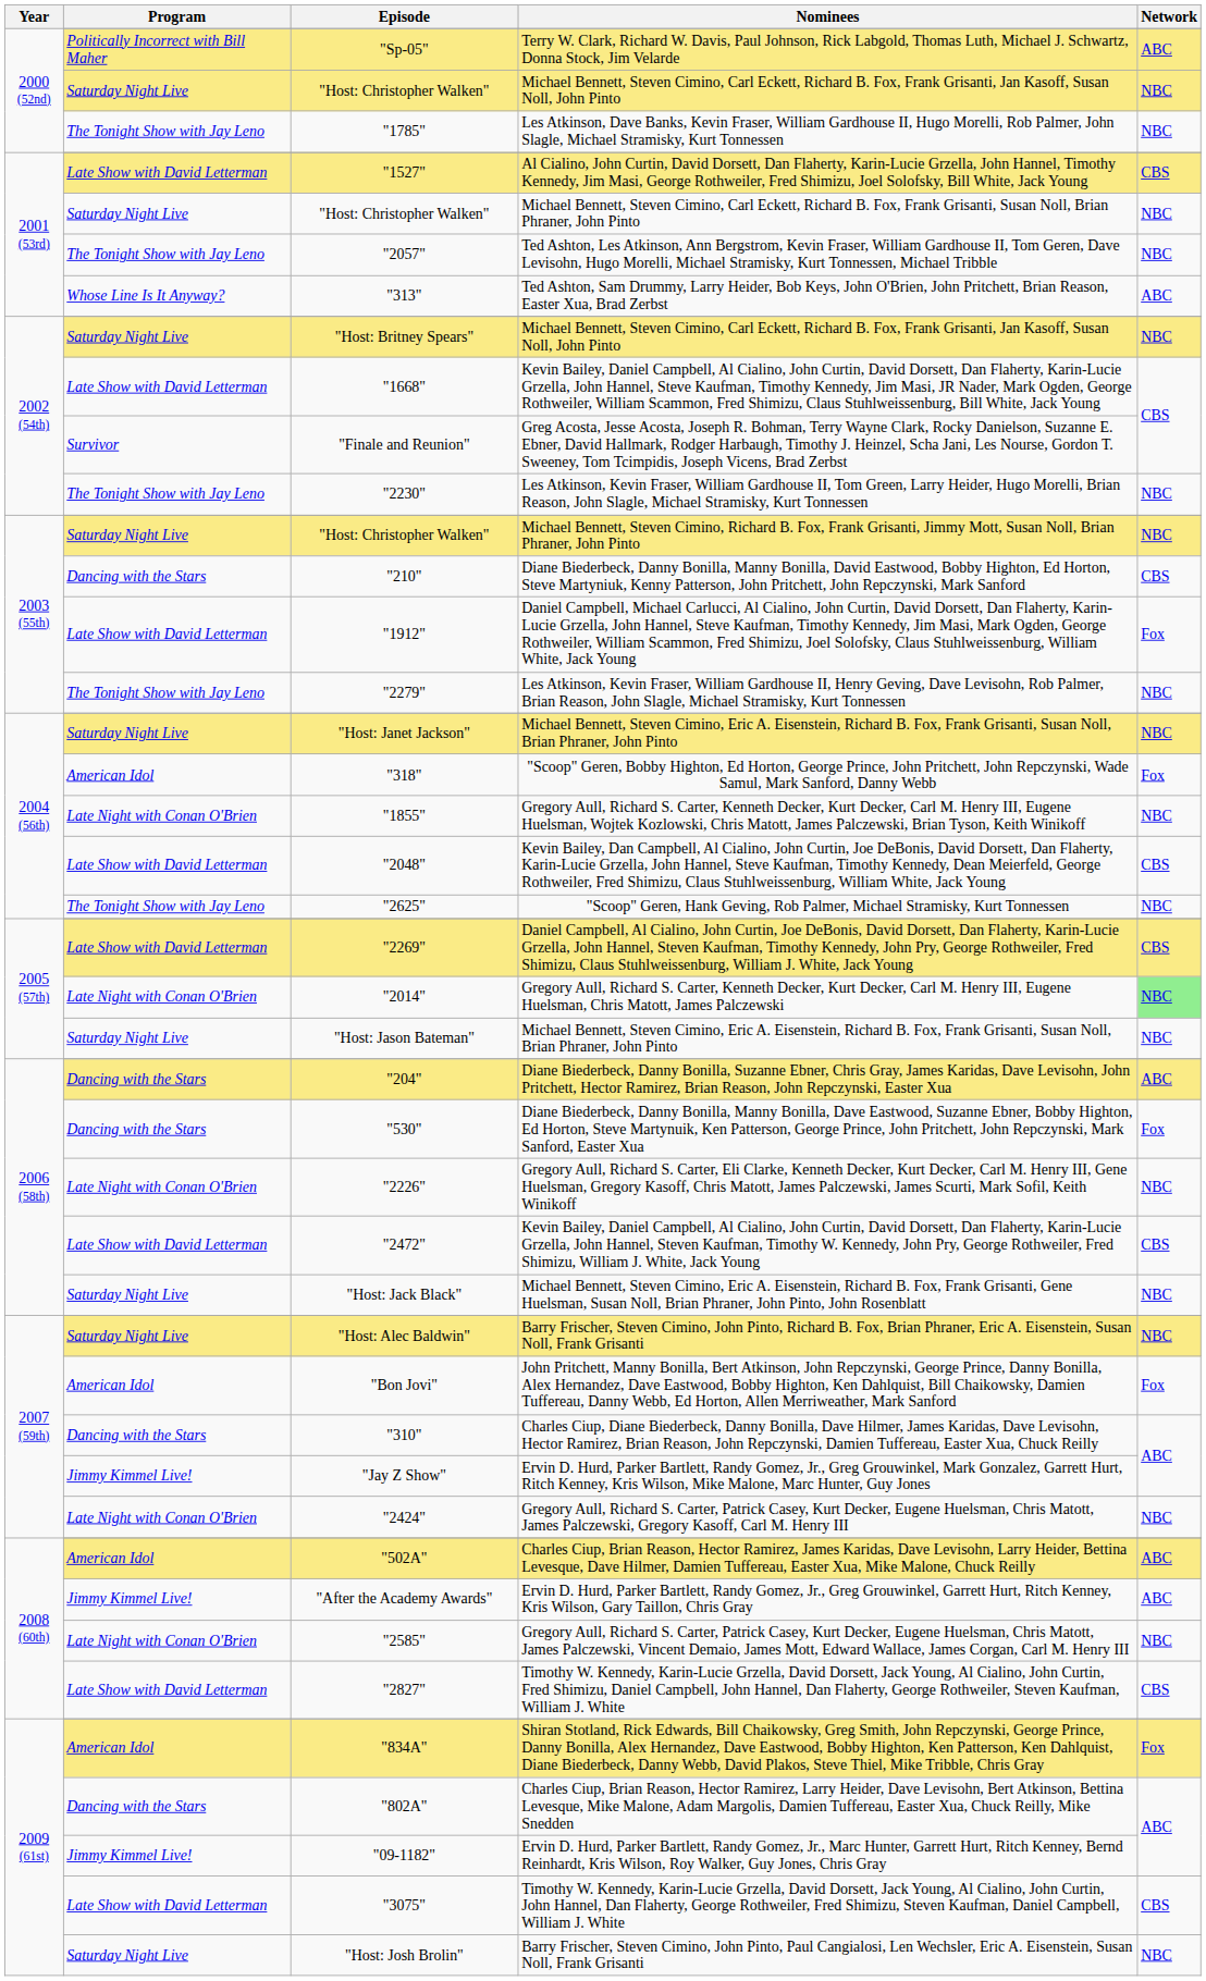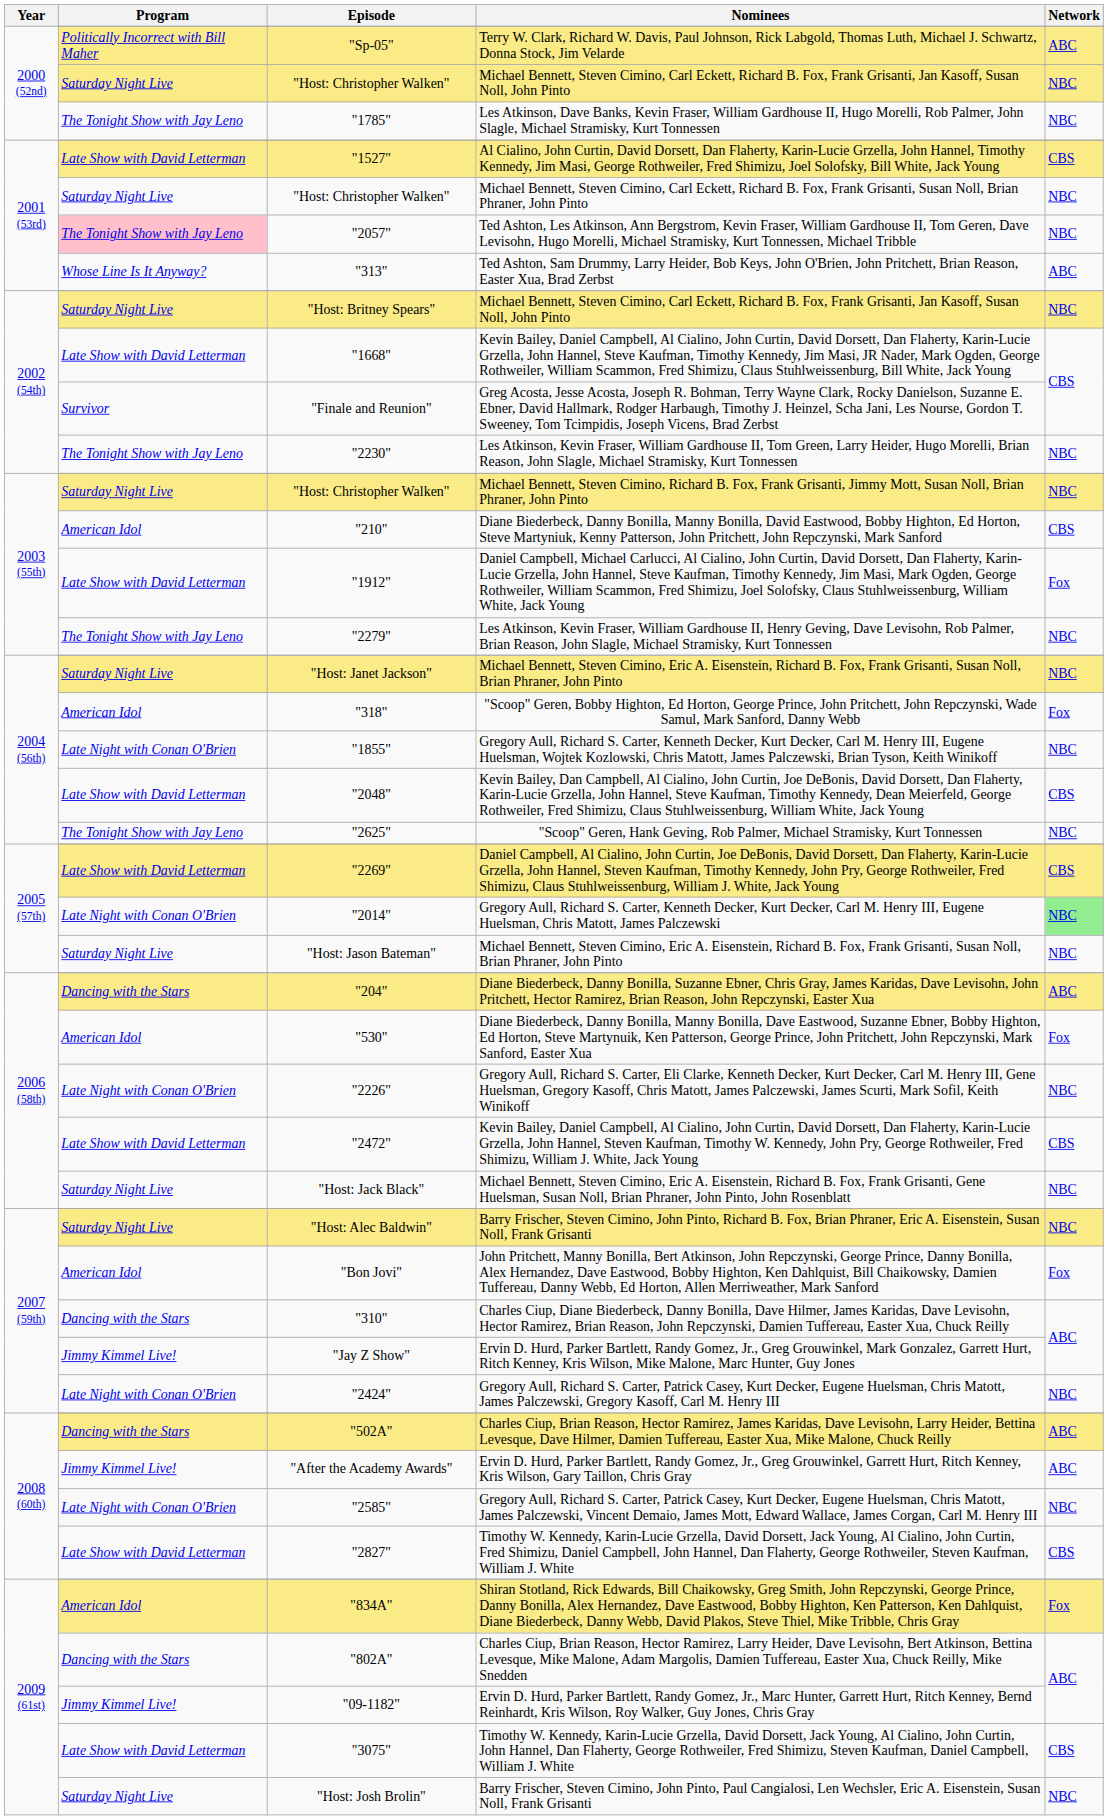 <table class="wikitable" style="width:100%">
 <tr bgcolor="#bebebe">
 <th width="5%">Year</th>
 <th width="20%">Program</th>
 <th width="20%">Episode</th>
 <th width="55%">Nominees</th>
 <th width="5%">Network</th>
 </tr>
 <tr>
 <td rowspan=4 style="text-align:center"><a href='#'>2000</a><br><small><a href='#'>(52nd)</a></small><br></td>
 </tr>
 <tr style="background:#FAEB86">
 <td><em><a href='#'>Politically Incorrect with Bill Maher</a></em></td>
 <td align=center>"Sp-05"</td>
 <td>Terry W. Clark, Richard W. Davis, Paul Johnson, Rick Labgold, Thomas Luth, Michael J. Schwartz, Donna Stock, Jim Velarde</td>
 <td><a href='#'>ABC</a></td>
 </tr>
 <tr style="background:#FAEB86">
 <td><em><a href='#'>Saturday Night Live</a></em></td>
 <td align=center>"Host: Christopher Walken"</td>
 <td>Michael Bennett, Steven Cimino, Carl Eckett, Richard B. Fox, Frank Grisanti, Jan Kasoff, Susan Noll, John Pinto</td>
 <td><a href='#'>NBC</a></td>
 </tr>
 <tr>
 <td><em><a href='#'>The Tonight Show with Jay Leno</a></em></td>
 <td align=center>"1785"</td>
 <td>Les Atkinson, Dave Banks, Kevin Fraser, William Gardhouse II, Hugo Morelli, Rob Palmer, John Slagle, Michael Stramisky, Kurt Tonnessen</td>
 <td><a href='#'>NBC</a></td>
 </tr>
 <tr>
 <td rowspan=5 style="text-align:center"><a href='#'>2001</a><br><small><a href='#'>(53rd)</a></small><br></td>
 </tr>
 <tr style="background:#FAEB86">
 <td><em><a href='#'>Late Show with David Letterman</a></em></td>
 <td align=center>"1527"</td>
 <td>Al Cialino, John Curtin, David Dorsett, Dan Flaherty, Karin-Lucie Grzella, John Hannel, Timothy Kennedy, Jim Masi, George Rothweiler, Fred Shimizu, Joel Solofsky, Bill White, Jack Young</td>
 <td><a href='#'>CBS</a></td>
 </tr>
 <tr>
 <td><em><a href='#'>Saturday Night Live</a></em></td>
 <td align=center>"Host: Christopher Walken"</td>
 <td>Michael Bennett, Steven Cimino, Carl Eckett, Richard B. Fox, Frank Grisanti, Susan Noll, Brian Phraner, John Pinto</td>
 <td><a href='#'>NBC</a></td>
 </tr>
 <tr>
-<td><em><a href='#'>The Tonight Show with Jay Leno</a></em></td>
+<td style="background: pink;"><em><a href='#'>The Tonight Show with Jay Leno</a></em></td>
 <td align=center>"2057"</td>
 <td>Ted Ashton, Les Atkinson, Ann Bergstrom, Kevin Fraser, William Gardhouse II, Tom Geren, Dave Levisohn, Hugo Morelli, Michael Stramisky, Kurt Tonnessen, Michael Tribble</td>
 <td><a href='#'>NBC</a></td>
 </tr>
 <tr>
 <td><em><a href='#'>Whose Line Is It Anyway?</a></em></td>
 <td align=center>"313"</td>
 <td>Ted Ashton, Sam Drummy, Larry Heider, Bob Keys, John O'Brien, John Pritchett, Brian Reason, Easter Xua, Brad Zerbst</td>
 <td><a href='#'>ABC</a></td>
 </tr>
 <tr>
 <td rowspan=5 style="text-align:center"><a href='#'>2002</a><br><small><a href='#'>(54th)</a></small><br></td>
 </tr>
 <tr style="background:#FAEB86">
 <td><em><a href='#'>Saturday Night Live</a></em></td>
 <td align=center>"Host: Britney Spears"</td>
 <td>Michael Bennett, Steven Cimino, Carl Eckett, Richard B. Fox, Frank Grisanti, Jan Kasoff, Susan Noll, John Pinto</td>
 <td><a href='#'>NBC</a></td>
 </tr>
 <tr>
 <td><em><a href='#'>Late Show with David Letterman</a></em></td>
 <td align=center>"1668"</td>
 <td>Kevin Bailey, Daniel Campbell, Al Cialino, John Curtin, David Dorsett, Dan Flaherty, Karin-Lucie Grzella, John Hannel, Steve Kaufman, Timothy Kennedy, Jim Masi, JR Nader, Mark Ogden, George Rothweiler, William Scammon, Fred Shimizu, Claus Stuhlweissenburg, Bill White, Jack Young</td>
 <td rowspan=2><a href='#'>CBS</a></td>
 </tr>
 <tr>
 <td><em><a href='#'>Survivor</a></em></td>
 <td align=center>"Finale and Reunion"</td>
 <td>Greg Acosta, Jesse Acosta, Joseph R. Bohman, Terry Wayne Clark, Rocky Danielson, Suzanne E. Ebner, David Hallmark, Rodger Harbaugh, Timothy J. Heinzel, Scha Jani, Les Nourse, Gordon T. Sweeney, Tom Tcimpidis, Joseph Vicens, Brad Zerbst</td>
 </tr>
 <tr>
 <td><em><a href='#'>The Tonight Show with Jay Leno</a></em></td>
 <td align=center>"2230"</td>
 <td>Les Atkinson, Kevin Fraser, William Gardhouse II, Tom Green, Larry Heider, Hugo Morelli, Brian Reason, John Slagle, Michael Stramisky, Kurt Tonnessen</td>
 <td><a href='#'>NBC</a></td>
 </tr>
 <tr>
 <td rowspan=5 style="text-align:center"><a href='#'>2003</a><br><small><a href='#'>(55th)</a></small><br></td>
 </tr>
 <tr style="background:#FAEB86">
 <td><em><a href='#'>Saturday Night Live</a></em></td>
 <td align=center>"Host: Christopher Walken"</td>
 <td>Michael Bennett, Steven Cimino, Richard B. Fox, Frank Grisanti, Jimmy Mott, Susan Noll, Brian Phraner, John Pinto</td>
 <td><a href='#'>NBC</a></td>
 </tr>
 <tr>
-<td><em><a href='#'>Dancing with the Stars</a></em></td>
+<td><em><a href='#'>American Idol</a></em></td>
 <td align=center>"210"</td>
 <td>Diane Biederbeck, Danny Bonilla, Manny Bonilla, David Eastwood, Bobby Highton, Ed Horton, Steve Martyniuk, Kenny Patterson, John Pritchett, John Repczynski, Mark Sanford</td>
 <td><a href='#'>CBS</a></td>
 </tr>
 <tr>
 <td><em><a href='#'>Late Show with David Letterman</a></em></td>
 <td align=center>"1912"</td>
 <td>Daniel Campbell, Michael Carlucci, Al Cialino, John Curtin, David Dorsett, Dan Flaherty, Karin-Lucie Grzella, John Hannel, Steve Kaufman, Timothy Kennedy, Jim Masi, Mark Ogden, George Rothweiler, William Scammon, Fred Shimizu, Joel Solofsky, Claus Stuhlweissenburg, William White, Jack Young</td>
 <td><a href='#'>Fox</a></td>
 </tr>
 <tr>
 <td><em><a href='#'>The Tonight Show with Jay Leno</a></em></td>
 <td align=center>"2279"</td>
 <td>Les Atkinson, Kevin Fraser, William Gardhouse II, Henry Geving, Dave Levisohn, Rob Palmer, Brian Reason, John Slagle, Michael Stramisky, Kurt Tonnessen</td>
 <td><a href='#'>NBC</a></td>
 </tr>
 <tr>
 <td rowspan=6 style="text-align:center"><a href='#'>2004</a><br><small><a href='#'>(56th)</a></small><br></td>
 </tr>
 <tr style="background:#FAEB86">
 <td><em><a href='#'>Saturday Night Live</a></em></td>
 <td align=center>"Host: Janet Jackson"</td>
 <td>Michael Bennett, Steven Cimino, Eric A. Eisenstein, Richard B. Fox, Frank Grisanti, Susan Noll, Brian Phraner, John Pinto</td>
 <td><a href='#'>NBC</a></td>
 </tr>
 <tr>
 <td><em><a href='#'>American Idol</a></em></td>
 <td align=center>"318"</td>
 <td Diane Biederbeck, Danny Bonilla, David Eastwood, Suzanne Ebner, Tom align=center>"Scoop" Geren, Bobby Highton, Ed Horton, George Prince, John Pritchett, John Repczynski, Wade Samul, Mark Sanford, Danny Webb</td>
 <td><a href='#'>Fox</a></td>
 </tr>
 <tr>
 <td><em><a href='#'>Late Night with Conan O'Brien</a></em></td>
 <td align=center>"1855"</td>
 <td>Gregory Aull, Richard S. Carter, Kenneth Decker, Kurt Decker, Carl M. Henry III, Eugene Huelsman, Wojtek Kozlowski, Chris Matott, James Palczewski, Brian Tyson, Keith Winikoff</td>
 <td><a href='#'>NBC</a></td>
 </tr>
 <tr>
 <td><em><a href='#'>Late Show with David Letterman</a></em></td>
 <td align=center>"2048"</td>
 <td>Kevin Bailey, Dan Campbell, Al Cialino, John Curtin, Joe DeBonis, David Dorsett, Dan Flaherty, Karin-Lucie Grzella, John Hannel, Steve Kaufman, Timothy Kennedy, Dean Meierfeld, George Rothweiler, Fred Shimizu, Claus Stuhlweissenburg, William White, Jack Young</td>
 <td><a href='#'>CBS</a></td>
 </tr>
 <tr>
 <td><em><a href='#'>The Tonight Show with Jay Leno</a></em></td>
 <td align=center>"2625"</td>
 <td Les Atkinson, Dave Banks, Kevin Fraser, Jack Gagne, William Gardhouse II, Tom align=center>"Scoop" Geren, Hank Geving, Rob Palmer, Michael Stramisky, Kurt Tonnessen</td>
 <td><a href='#'>NBC</a></td>
 </tr>
 <tr>
 <td rowspan=4 style="text-align:center"><a href='#'>2005</a><br><small><a href='#'>(57th)</a></small><br></td>
 </tr>
 <tr style="background:#FAEB86">
 <td><em><a href='#'>Late Show with David Letterman</a></em></td>
 <td align=center>"2269"</td>
 <td>Daniel Campbell, Al Cialino, John Curtin, Joe DeBonis, David Dorsett, Dan Flaherty, Karin-Lucie Grzella, John Hannel, Steven Kaufman, Timothy Kennedy, John Pry, George Rothweiler, Fred Shimizu, Claus Stuhlweissenburg, William J. White, Jack Young</td>
 <td><a href='#'>CBS</a></td>
 </tr>
 <tr>
 <td><em><a href='#'>Late Night with Conan O'Brien</a></em></td>
 <td align=center>"2014"</td>
 <td>Gregory Aull, Richard S. Carter, Kenneth Decker, Kurt Decker, Carl M. Henry III, Eugene Huelsman, Chris Matott, James Palczewski</td>
 <td style="background: lightgreen;"><a href='#'>NBC</a></td>
 </tr>
 <tr>
 <td><em><a href='#'>Saturday Night Live</a></em></td>
 <td align=center>"Host: Jason Bateman"</td>
 <td>Michael Bennett, Steven Cimino, Eric A. Eisenstein, Richard B. Fox, Frank Grisanti, Susan Noll, Brian Phraner, John Pinto</td>
 <td><a href='#'>NBC</a></td>
 </tr>
 <tr>
 <td rowspan=6 style="text-align:center"><a href='#'>2006</a><br><small><a href='#'>(58th)</a></small><br></td>
 </tr>
 <tr style="background:#FAEB86">
 <td><em><a href='#'>Dancing with the Stars</a></em></td>
 <td align=center>"204"</td>
 <td>Diane Biederbeck, Danny Bonilla, Suzanne Ebner, Chris Gray, James Karidas, Dave Levisohn, John Pritchett, Hector Ramirez, Brian Reason, John Repczynski, Easter Xua</td>
 <td><a href='#'>ABC</a></td>
 </tr>
 <tr>
-<td><em><a href='#'>Dancing with the Stars</a></em></td>
+<td><em><a href='#'>American Idol</a></em></td>
 <td align=center>"530"</td>
 <td>Diane Biederbeck, Danny Bonilla, Manny Bonilla, Dave Eastwood, Suzanne Ebner, Bobby Highton, Ed Horton, Steve Martynuik, Ken Patterson, George Prince, John Pritchett, John Repczynski, Mark Sanford, Easter Xua</td>
 <td><a href='#'>Fox</a></td>
 </tr>
 <tr>
 <td><em><a href='#'>Late Night with Conan O'Brien</a></em></td>
 <td align=center>"2226"</td>
 <td>Gregory Aull, Richard S. Carter, Eli Clarke, Kenneth Decker, Kurt Decker, Carl M. Henry III, Gene Huelsman, Gregory Kasoff, Chris Matott, James Palczewski, James Scurti, Mark Sofil, Keith Winikoff</td>
 <td><a href='#'>NBC</a></td>
 </tr>
 <tr>
 <td><em><a href='#'>Late Show with David Letterman</a></em></td>
 <td align=center>"2472"</td>
 <td>Kevin Bailey, Daniel Campbell, Al Cialino, John Curtin, David Dorsett, Dan Flaherty, Karin-Lucie Grzella, John Hannel, Steven Kaufman, Timothy W. Kennedy, John Pry, George Rothweiler, Fred Shimizu, William J. White, Jack Young</td>
 <td><a href='#'>CBS</a></td>
 </tr>
 <tr>
 <td><em><a href='#'>Saturday Night Live</a></em></td>
 <td align=center>"Host: Jack Black"</td>
 <td>Michael Bennett, Steven Cimino, Eric A. Eisenstein, Richard B. Fox, Frank Grisanti, Gene Huelsman, Susan Noll, Brian Phraner, John Pinto, John Rosenblatt</td>
 <td><a href='#'>NBC</a></td>
 </tr>
 <tr>
 <td rowspan=6 style="text-align:center"><a href='#'>2007</a><br><small><a href='#'>(59th)</a></small><br></td>
 </tr>
 <tr style="background:#FAEB86">
 <td><em><a href='#'>Saturday Night Live</a></em></td>
 <td align=center>"Host: Alec Baldwin"</td>
 <td>Barry Frischer, Steven Cimino, John Pinto, Richard B. Fox, Brian Phraner, Eric A. Eisenstein, Susan Noll, Frank Grisanti</td>
 <td><a href='#'>NBC</a></td>
 </tr>
 <tr>
 <td><em><a href='#'>American Idol</a></em></td>
 <td align=center>"Bon Jovi"</td>
 <td>John Pritchett, Manny Bonilla, Bert Atkinson, John Repczynski, George Prince, Danny Bonilla, Alex Hernandez, Dave Eastwood, Bobby Highton, Ken Dahlquist, Bill Chaikowsky, Damien Tuffereau, Danny Webb, Ed Horton, Allen Merriweather, Mark Sanford</td>
 <td><a href='#'>Fox</a></td>
 </tr>
 <tr>
 <td><em><a href='#'>Dancing with the Stars</a></em></td>
 <td align=center>"310"</td>
 <td>Charles Ciup, Diane Biederbeck, Danny Bonilla, Dave Hilmer, James Karidas, Dave Levisohn, Hector Ramirez, Brian Reason, John Repczynski, Damien Tuffereau, Easter Xua, Chuck Reilly</td>
 <td rowspan=2><a href='#'>ABC</a></td>
 </tr>
 <tr>
 <td><em><a href='#'>Jimmy Kimmel Live!</a></em></td>
 <td align=center>"Jay Z Show"</td>
 <td>Ervin D. Hurd, Parker Bartlett, Randy Gomez, Jr., Greg Grouwinkel, Mark Gonzalez, Garrett Hurt, Ritch Kenney, Kris Wilson, Mike Malone, Marc Hunter, Guy Jones</td>
 </tr>
 <tr>
 <td><em><a href='#'>Late Night with Conan O'Brien</a></em></td>
 <td align=center>"2424"</td>
 <td>Gregory Aull, Richard S. Carter, Patrick Casey, Kurt Decker, Eugene Huelsman, Chris Matott, James Palczewski, Gregory Kasoff, Carl M. Henry III</td>
 <td><a href='#'>NBC</a></td>
 </tr>
 <tr>
 <td rowspan=5 style="text-align:center"><a href='#'>2008</a><br><small><a href='#'>(60th)</a></small><br></td>
 </tr>
 <tr style="background:#FAEB86">
-<td><em><a href='#'>American Idol</a></em></td>
+<td><em><a href='#'>Dancing with the Stars</a></em></td>
 <td align=center>"502A"</td>
 <td>Charles Ciup, Brian Reason, Hector Ramirez, James Karidas, Dave Levisohn, Larry Heider, Bettina Levesque, Dave Hilmer, Damien Tuffereau, Easter Xua, Mike Malone, Chuck Reilly</td>
 <td><a href='#'>ABC</a></td>
 </tr>
 <tr>
 <td><em><a href='#'>Jimmy Kimmel Live!</a></em></td>
 <td align=center>"After the Academy Awards"</td>
 <td>Ervin D. Hurd, Parker Bartlett, Randy Gomez, Jr., Greg Grouwinkel, Garrett Hurt, Ritch Kenney, Kris Wilson, Gary Taillon, Chris Gray</td>
 <td><a href='#'>ABC</a></td>
 </tr>
 <tr>
 <td><em><a href='#'>Late Night with Conan O'Brien</a></em></td>
 <td align=center>"2585"</td>
 <td>Gregory Aull, Richard S. Carter, Patrick Casey, Kurt Decker, Eugene Huelsman, Chris Matott, James Palczewski, Vincent Demaio, James Mott, Edward Wallace, James Corgan, Carl M. Henry III</td>
 <td><a href='#'>NBC</a></td>
 </tr>
 <tr>
 <td><em><a href='#'>Late Show with David Letterman</a></em></td>
 <td align=center>"2827"</td>
 <td>Timothy W. Kennedy, Karin-Lucie Grzella, David Dorsett, Jack Young, Al Cialino, John Curtin, Fred Shimizu, Daniel Campbell, John Hannel, Dan Flaherty, George Rothweiler, Steven Kaufman, William J. White</td>
 <td><a href='#'>CBS</a></td>
 </tr>
 <tr>
 <td rowspan=6 style="text-align:center"><a href='#'>2009</a><br><small><a href='#'>(61st)</a></small><br></td>
 </tr>
 <tr style="background:#FAEB86">
 <td><em><a href='#'>American Idol</a></em></td>
 <td align=center>"834A"</td>
 <td>Shiran Stotland, Rick Edwards, Bill Chaikowsky, Greg Smith, John Repczynski, George Prince, Danny Bonilla, Alex Hernandez, Dave Eastwood, Bobby Highton, Ken Patterson, Ken Dahlquist, Diane Biederbeck, Danny Webb, David Plakos, Steve Thiel, Mike Tribble, Chris Gray</td>
 <td><a href='#'>Fox</a></td>
 </tr>
 <tr>
 <td><em><a href='#'>Dancing with the Stars</a></em></td>
 <td align=center>"802A"</td>
 <td>Charles Ciup, Brian Reason, Hector Ramirez, Larry Heider, Dave Levisohn, Bert Atkinson, Bettina Levesque, Mike Malone, Adam Margolis, Damien Tuffereau, Easter Xua, Chuck Reilly, Mike Snedden</td>
 <td rowspan=2><a href='#'>ABC</a></td>
 </tr>
 <tr>
 <td><em><a href='#'>Jimmy Kimmel Live!</a></em></td>
 <td align=center>"09-1182"</td>
 <td>Ervin D. Hurd, Parker Bartlett, Randy Gomez, Jr., Marc Hunter, Garrett Hurt, Ritch Kenney, Bernd Reinhardt, Kris Wilson, Roy Walker, Guy Jones, Chris Gray</td>
 </tr>
 <tr>
 <td><em><a href='#'>Late Show with David Letterman</a></em></td>
 <td align=center>"3075"</td>
 <td>Timothy W. Kennedy, Karin-Lucie Grzella, David Dorsett, Jack Young, Al Cialino, John Curtin, John Hannel, Dan Flaherty, George Rothweiler, Fred Shimizu, Steven Kaufman, Daniel Campbell, William J. White</td>
 <td><a href='#'>CBS</a></td>
 </tr>
 <tr>
 <td><em><a href='#'>Saturday Night Live</a></em></td>
 <td align=center>"Host: Josh Brolin"</td>
 <td>Barry Frischer, Steven Cimino, John Pinto, Paul Cangialosi, Len Wechsler, Eric A. Eisenstein, Susan Noll, Frank Grisanti</td>
 <td><a href='#'>NBC</a></td>
 </tr>
 </table>
